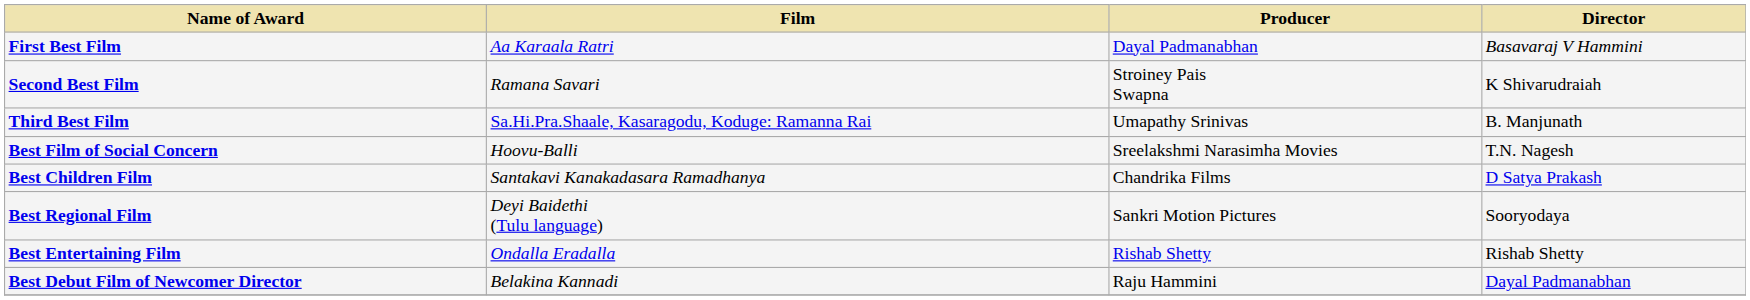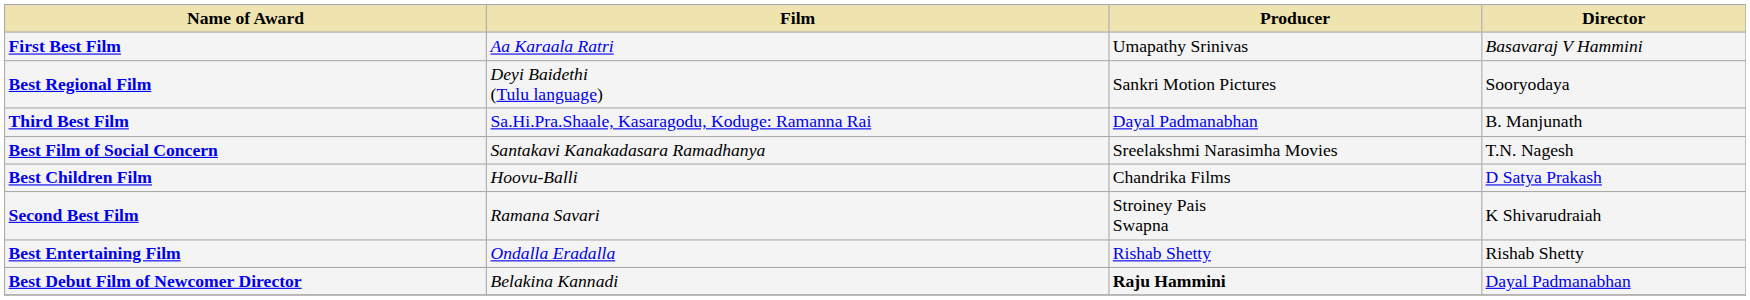 <table class="wikitable" style="width:100%;">
 <tr>
 <th style="background-color:#EFE4B0;">Name of Award</th>
 <th style="background-color:#EFE4B0;">Film</th>
 <th style="background-color:#EFE4B0;">Producer</th>
 <th style="background-color:#EFE4B0;">Director</th>
 </tr>
 <tr style="background-color:#F4F4F4">
 <td><strong><a href='#'>First Best Film</a></strong></td>
 <td><em><a href='#'>Aa Karaala Ratri</a></em></td>
+<td>Umapathy Srinivas</td>
+<td><em>Basavaraj V Hammini</em></td>
+</tr>
+<tr style="background-color:#F4F4F4">
+<td><strong><a href='#'>Best Regional Film</a></strong></td>
+<td><em>Deyi Baidethi</em><br>(<a href='#'>Tulu language</a>)</td>
+<td>Sankri Motion Pictures</td>
+<td>Sooryodaya</td>
+</tr>
+<tr style="background-color:#F4F4F4">
+<td><strong><a href='#'>Third Best Film</a></strong></td>
+<td><a href='#'>Sa.Hi.Pra.Shaale, Kasaragodu, Koduge: Ramanna Rai</a></td>
 <td><a href='#'>Dayal Padmanabhan</a></td>
-<td><em>Basavaraj V Hammini</em></td>
+<td>B. Manjunath</td>
+</tr>
+<tr style="background-color:#F4F4F4">
+<td><strong><a href='#'>Best Film of Social Concern</a></strong></td>
+<td><em>Santakavi Kanakadasara Ramadhanya</em></td>
+<td>Sreelakshmi Narasimha Movies</td>
+<td>T.N. Nagesh</td>
+</tr>
+<tr style="background-color:#F4F4F4">
+<td><strong><a href='#'>Best Children Film</a></strong></td>
+<td><em>Hoovu-Balli</em></td>
+<td>Chandrika Films</td>
+<td><a href='#'>D Satya Prakash</a></td>
 </tr>
 <tr style="background-color:#F4F4F4">
 <td><strong><a href='#'>Second Best Film</a></strong></td>
 <td><em>Ramana Savari</em></td>
 <td>Stroiney Pais<br>Swapna</td>
 <td>K Shivarudraiah</td>
-</tr>
-<tr style="background-color:#F4F4F4">
-<td><strong><a href='#'>Third Best Film</a></strong></td>
-<td><a href='#'>Sa.Hi.Pra.Shaale, Kasaragodu, Koduge: Ramanna Rai</a></td>
-<td>Umapathy Srinivas</td>
-<td>B. Manjunath</td>
-</tr>
-<tr style="background-color:#F4F4F4">
-<td><strong><a href='#'>Best Film of Social Concern</a></strong></td>
-<td><em>Hoovu-Balli</em></td>
-<td>Sreelakshmi Narasimha Movies</td>
-<td>T.N. Nagesh</td>
-</tr>
-<tr style="background-color:#F4F4F4">
-<td><strong><a href='#'>Best Children Film</a></strong></td>
-<td><em>Santakavi Kanakadasara Ramadhanya</em></td>
-<td>Chandrika Films</td>
-<td><a href='#'>D Satya Prakash</a></td>
-</tr>
-<tr style="background-color:#F4F4F4">
-<td><strong><a href='#'>Best Regional Film</a></strong></td>
-<td><em>Deyi Baidethi</em><br>(<a href='#'>Tulu language</a>)</td>
-<td>Sankri Motion Pictures</td>
-<td>Sooryodaya</td>
 </tr>
 <tr style="background-color:#F4F4F4">
 <td><strong><a href='#'>Best Entertaining Film</a></strong></td>
 <td><em><a href='#'>Ondalla Eradalla</a></em></td>
 <td><a href='#'>Rishab Shetty</a></td>
 <td>Rishab Shetty</td>
 </tr>
 <tr style="background-color:#F4F4F4">
 <td><strong><a href='#'>Best Debut Film of Newcomer Director</a></strong></td>
 <td><em>Belakina Kannadi</em></td>
-<td>Raju Hammini</td>
+<td><strong>Raju Hammini</strong></td>
 <td><a href='#'>Dayal Padmanabhan</a></td>
 </tr>
 <tr>
 </tr>
 </table>
